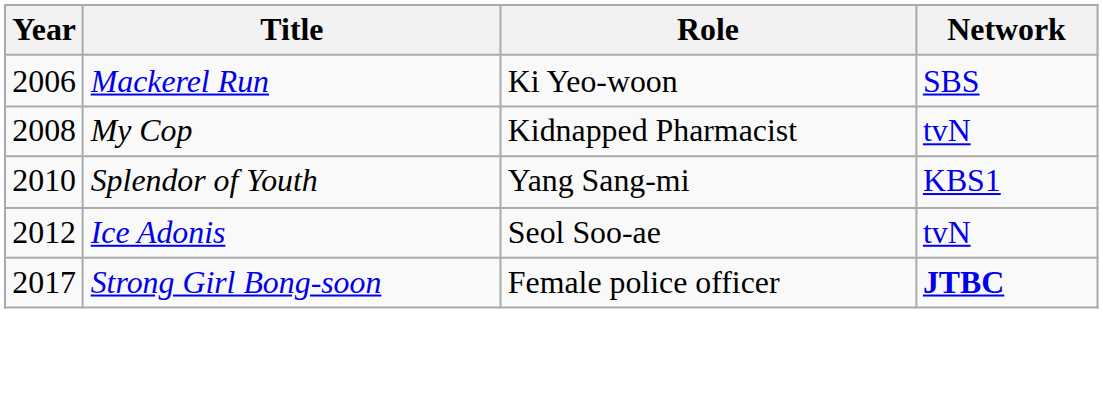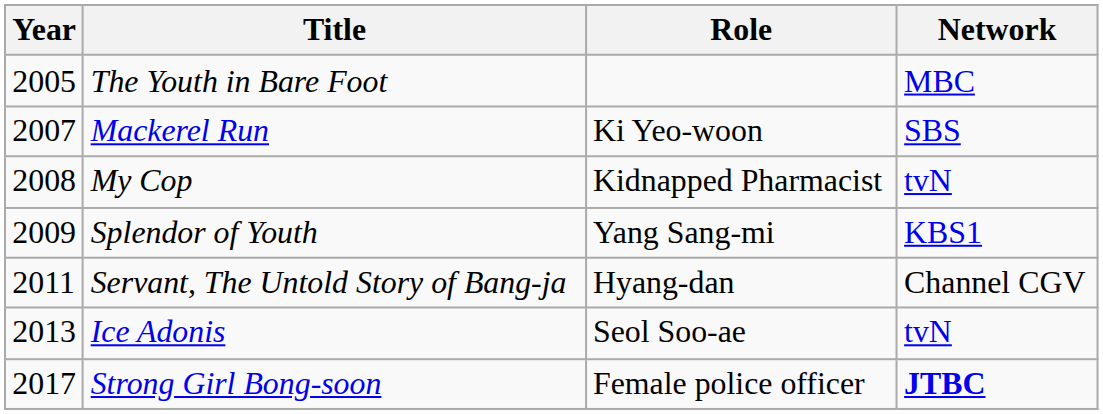 <table class="wikitable" style="width:550px">
 <tr>
 <th width=10>Year</th>
 <th>Title</th>
 <th>Role</th>
 <th>Network</th>
 </tr>
 <tr>
-<td>2006</td>
+<td>2005</td>
+<td><em>The Youth in Bare Foot</em></td>
+<td></td>
+<td><a href='#'>MBC</a></td>
+</tr>
+<tr>
+<td>2007</td>
 <td><em><a href='#'>Mackerel Run</a></em></td>
 <td>Ki Yeo-woon</td>
 <td><a href='#'>SBS</a></td>
 </tr>
 <tr>
 <td>2008</td>
 <td><em>My Cop</em></td>
 <td>Kidnapped Pharmacist</td>
 <td><a href='#'>tvN</a></td>
 </tr>
 <tr>
-<td>2010</td>
+<td>2009</td>
 <td><em>Splendor of Youth</em></td>
 <td>Yang Sang-mi</td>
 <td><a href='#'>KBS1</a></td>
 </tr>
 <tr>
-<td>2012</td>
+<td>2011</td>
+<td><em>Servant, The Untold Story of Bang-ja</em></td>
+<td>Hyang-dan</td>
+<td>Channel CGV</td>
+</tr>
+<tr>
+<td>2013</td>
 <td><em><a href='#'>Ice Adonis</a></em></td>
 <td>Seol Soo-ae</td>
 <td><a href='#'>tvN</a></td>
 </tr>
 <tr>
 <td>2017</td>
 <td><em><a href='#'>Strong Girl Bong-soon</a></em></td>
 <td>Female police officer</td>
 <td><strong><a href='#'>JTBC</a></strong></td>
 </tr>
 </table>
